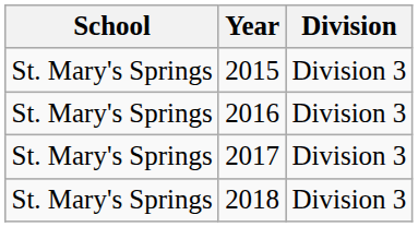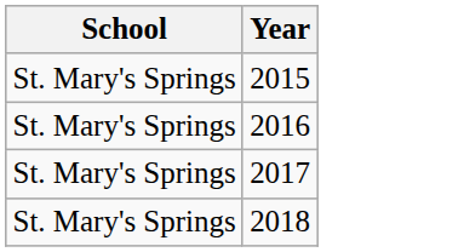 <table class="wikitable">
 <tr>
 <th>School</th>
 <th>Year</th>
-<th>Division</th>
 </tr>
 <tr>
 <td>St. Mary's Springs</td>
 <td>2015</td>
-<td>Division 3</td>
 </tr>
 <tr>
 <td>St. Mary's Springs</td>
 <td>2016</td>
-<td>Division 3</td>
 </tr>
 <tr>
 <td>St. Mary's Springs</td>
 <td>2017</td>
-<td>Division 3</td>
 </tr>
 <tr>
 <td>St. Mary's Springs</td>
 <td>2018</td>
-<td>Division 3</td>
 </tr>
 </table>
